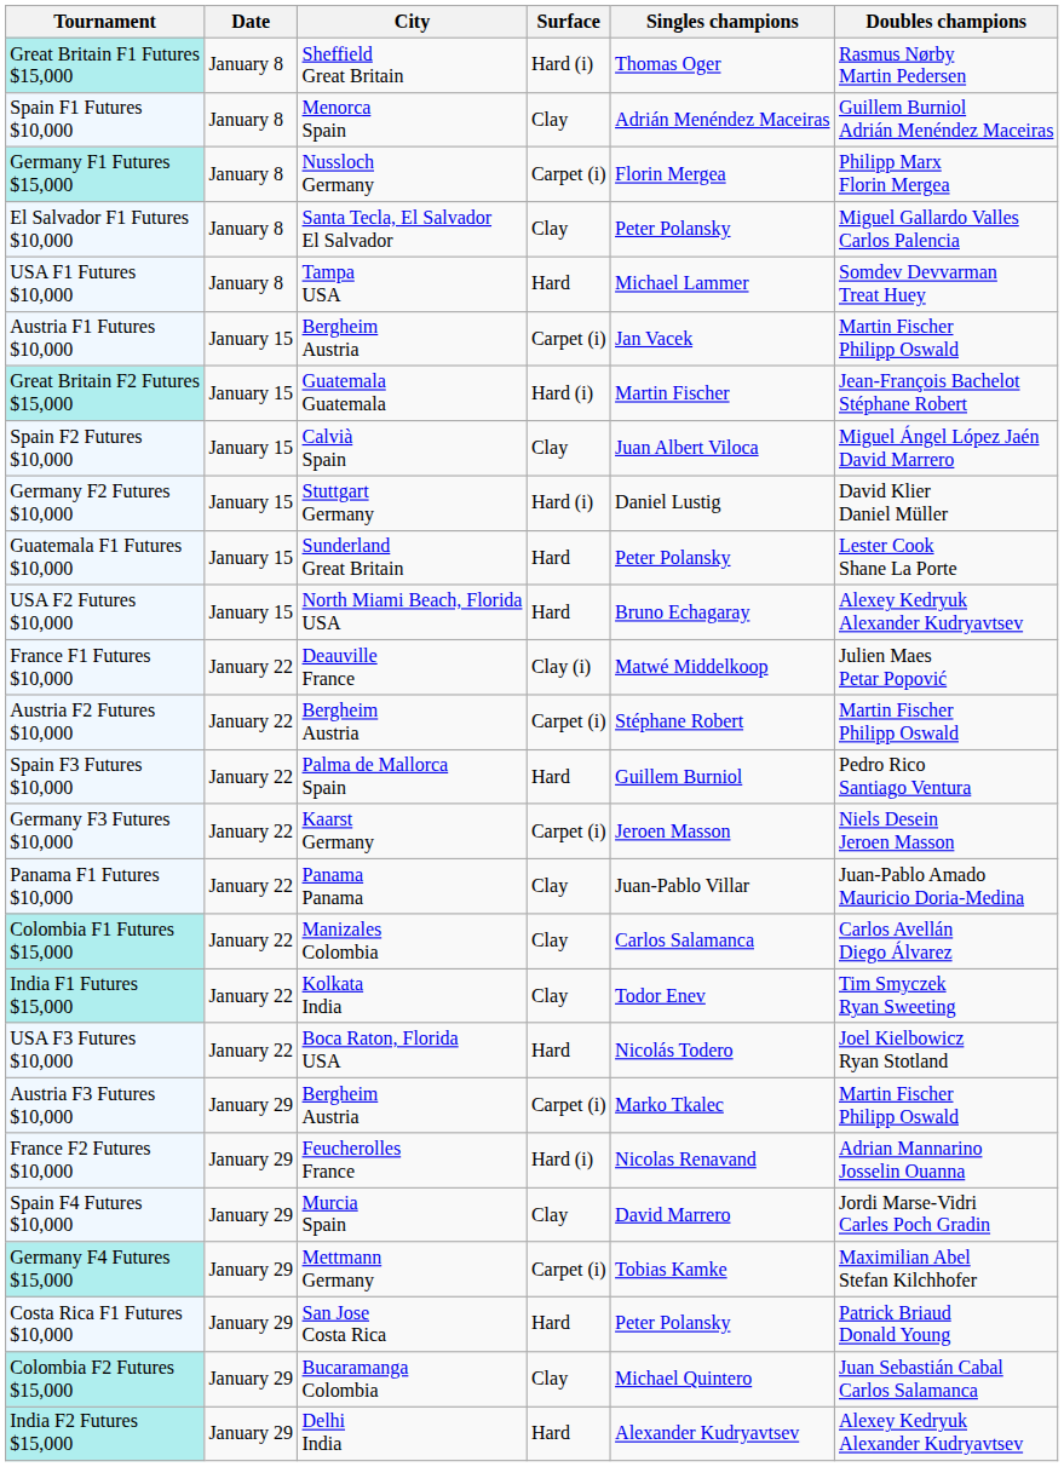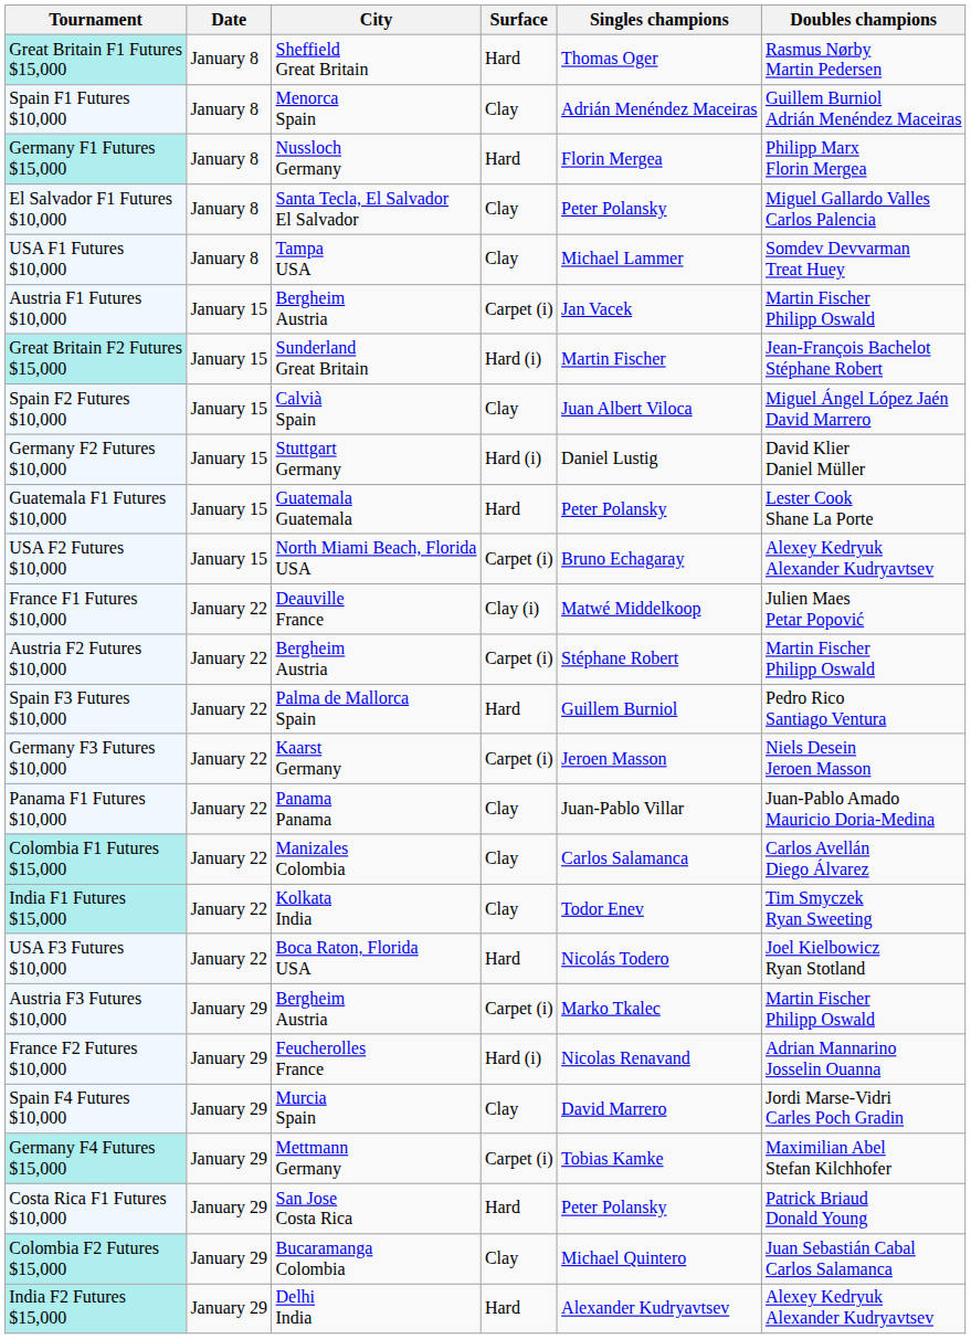 <table class="sortable wikitable" style="font-size:90%">
 <tr>
 <th>Tournament</th>
 <th>Date</th>
 <th>City</th>
 <th>Surface</th>
 <th>Singles champions</th>
 <th>Doubles champions</th>
 </tr>
 <tr>
 <td style="background:#afeeee;">Great Britain F1 Futures<br>$15,000</td>
 <td>January 8</td>
 <td><a href='#'>Sheffield</a><br>Great Britain</td>
-<td>Hard (i)</td>
+<td>Hard</td>
 <td> <a href='#'>Thomas Oger</a></td>
 <td> <a href='#'>Rasmus Nørby</a><br> <a href='#'>Martin Pedersen</a></td>
 </tr>
 <tr>
 <td style="background:#f0f8ff;">Spain F1 Futures<br>$10,000</td>
 <td>January 8</td>
 <td><a href='#'>Menorca</a><br>Spain</td>
 <td>Clay</td>
 <td> <a href='#'>Adrián Menéndez Maceiras</a></td>
 <td> <a href='#'>Guillem Burniol</a><br> <a href='#'>Adrián Menéndez Maceiras</a></td>
 </tr>
 <tr>
 <td style="background:#afeeee;">Germany F1 Futures<br>$15,000</td>
 <td>January 8</td>
 <td><a href='#'>Nussloch</a><br>Germany</td>
-<td>Carpet (i)</td>
+<td>Hard</td>
 <td> <a href='#'>Florin Mergea</a></td>
 <td> <a href='#'>Philipp Marx</a><br> <a href='#'>Florin Mergea</a></td>
 </tr>
 <tr>
 <td style="background:#f0f8ff;">El Salvador F1 Futures<br>$10,000</td>
 <td>January 8</td>
 <td><a href='#'>Santa Tecla, El Salvador</a><br>El Salvador</td>
 <td>Clay</td>
 <td> <a href='#'>Peter Polansky</a></td>
 <td> <a href='#'>Miguel Gallardo Valles</a><br> <a href='#'>Carlos Palencia</a></td>
 </tr>
 <tr>
 <td style="background:#f0f8ff;">USA F1 Futures<br>$10,000</td>
 <td>January 8</td>
 <td><a href='#'>Tampa</a><br>USA</td>
-<td>Hard</td>
+<td>Clay</td>
 <td> <a href='#'>Michael Lammer</a></td>
 <td> <a href='#'>Somdev Devvarman</a><br> <a href='#'>Treat Huey</a></td>
 </tr>
 <tr>
 <td style="background:#f0f8ff;">Austria F1 Futures<br>$10,000</td>
 <td>January 15</td>
 <td><a href='#'>Bergheim</a><br>Austria</td>
 <td>Carpet (i)</td>
 <td> <a href='#'>Jan Vacek</a></td>
 <td> <a href='#'>Martin Fischer</a><br> <a href='#'>Philipp Oswald</a></td>
 </tr>
 <tr>
 <td style="background:#afeeee;">Great Britain F2 Futures<br>$15,000</td>
 <td>January 15</td>
-<td><a href='#'>Guatemala</a><br>Guatemala</td>
+<td><a href='#'>Sunderland</a><br>Great Britain</td>
 <td>Hard (i)</td>
 <td> <a href='#'>Martin Fischer</a></td>
 <td> <a href='#'>Jean-François Bachelot</a><br> <a href='#'>Stéphane Robert</a></td>
 </tr>
 <tr>
 <td style="background:#f0f8ff;">Spain F2 Futures<br>$10,000</td>
 <td>January 15</td>
 <td><a href='#'>Calvià</a><br>Spain</td>
 <td>Clay</td>
 <td> <a href='#'>Juan Albert Viloca</a></td>
 <td> <a href='#'>Miguel Ángel López Jaén</a><br> <a href='#'>David Marrero</a></td>
 </tr>
 <tr>
 <td style="background:#f0f8ff;">Germany F2 Futures<br>$10,000</td>
 <td>January 15</td>
 <td><a href='#'>Stuttgart</a><br>Germany</td>
 <td>Hard (i)</td>
 <td> Daniel Lustig</td>
 <td> David Klier<br> Daniel Müller</td>
 </tr>
 <tr>
 <td style="background:#f0f8ff;">Guatemala F1 Futures<br>$10,000</td>
 <td>January 15</td>
-<td><a href='#'>Sunderland</a><br>Great Britain</td>
+<td><a href='#'>Guatemala</a><br>Guatemala</td>
 <td>Hard</td>
 <td> <a href='#'>Peter Polansky</a></td>
 <td> <a href='#'>Lester Cook</a><br> Shane La Porte</td>
 </tr>
 <tr>
 <td style="background:#f0f8ff;">USA F2 Futures<br>$10,000</td>
 <td>January 15</td>
 <td><a href='#'>North Miami Beach, Florida</a><br>USA</td>
-<td>Hard</td>
+<td>Carpet (i)</td>
 <td> <a href='#'>Bruno Echagaray</a></td>
 <td> <a href='#'>Alexey Kedryuk</a><br> <a href='#'>Alexander Kudryavtsev</a></td>
 </tr>
 <tr>
 <td style="background:#f0f8ff;">France F1 Futures<br>$10,000</td>
 <td>January 22</td>
 <td><a href='#'>Deauville</a><br>France</td>
 <td>Clay (i)</td>
 <td> <a href='#'>Matwé Middelkoop</a></td>
 <td> Julien Maes<br> <a href='#'>Petar Popović</a></td>
 </tr>
 <tr>
 <td style="background:#f0f8ff;">Austria F2 Futures<br>$10,000</td>
 <td>January 22</td>
 <td><a href='#'>Bergheim</a><br>Austria</td>
 <td>Carpet (i)</td>
 <td> <a href='#'>Stéphane Robert</a></td>
 <td> <a href='#'>Martin Fischer</a><br> <a href='#'>Philipp Oswald</a></td>
 </tr>
 <tr>
 <td style="background:#f0f8ff;">Spain F3 Futures<br>$10,000</td>
 <td>January 22</td>
 <td><a href='#'>Palma de Mallorca</a><br>Spain</td>
 <td>Hard</td>
 <td> <a href='#'>Guillem Burniol</a></td>
 <td> Pedro Rico<br> <a href='#'>Santiago Ventura</a></td>
 </tr>
 <tr>
 <td style="background:#f0f8ff;">Germany F3 Futures<br>$10,000</td>
 <td>January 22</td>
 <td><a href='#'>Kaarst</a><br>Germany</td>
 <td>Carpet (i)</td>
 <td> <a href='#'>Jeroen Masson</a></td>
 <td> <a href='#'>Niels Desein</a><br> <a href='#'>Jeroen Masson</a></td>
 </tr>
 <tr>
 <td style="background:#f0f8ff;">Panama F1 Futures<br>$10,000</td>
 <td>January 22</td>
 <td><a href='#'>Panama</a><br>Panama</td>
 <td>Clay</td>
 <td> Juan-Pablo Villar</td>
 <td> Juan-Pablo Amado<br> <a href='#'>Mauricio Doria-Medina</a></td>
 </tr>
 <tr>
 <td style="background:#afeeee;">Colombia F1 Futures<br>$15,000</td>
 <td>January 22</td>
 <td><a href='#'>Manizales</a><br>Colombia</td>
 <td>Clay</td>
 <td> <a href='#'>Carlos Salamanca</a></td>
 <td> <a href='#'>Carlos Avellán</a><br> <a href='#'>Diego Álvarez</a></td>
 </tr>
 <tr>
 <td style="background:#afeeee;">India F1 Futures<br>$15,000</td>
 <td>January 22</td>
 <td><a href='#'>Kolkata</a><br>India</td>
 <td>Clay</td>
 <td> <a href='#'>Todor Enev</a></td>
 <td> <a href='#'>Tim Smyczek</a><br> <a href='#'>Ryan Sweeting</a></td>
 </tr>
 <tr>
 <td style="background:#f0f8ff;">USA F3 Futures<br>$10,000</td>
 <td>January 22</td>
 <td><a href='#'>Boca Raton, Florida</a><br>USA</td>
 <td>Hard</td>
 <td> <a href='#'>Nicolás Todero</a></td>
 <td> <a href='#'>Joel Kielbowicz</a><br> Ryan Stotland</td>
 </tr>
 <tr>
 <td style="background:#f0f8ff;">Austria F3 Futures<br>$10,000</td>
 <td>January 29</td>
 <td><a href='#'>Bergheim</a><br>Austria</td>
 <td>Carpet (i)</td>
 <td> <a href='#'>Marko Tkalec</a></td>
 <td> <a href='#'>Martin Fischer</a><br> <a href='#'>Philipp Oswald</a></td>
 </tr>
 <tr>
 <td style="background:#f0f8ff;">France F2 Futures<br>$10,000</td>
 <td>January 29</td>
 <td><a href='#'>Feucherolles</a><br>France</td>
 <td>Hard (i)</td>
 <td> <a href='#'>Nicolas Renavand</a></td>
 <td> <a href='#'>Adrian Mannarino</a><br> <a href='#'>Josselin Ouanna</a></td>
 </tr>
 <tr>
 <td style="background:#f0f8ff;">Spain F4 Futures<br>$10,000</td>
 <td>January 29</td>
 <td><a href='#'>Murcia</a><br>Spain</td>
 <td>Clay</td>
 <td> <a href='#'>David Marrero</a></td>
 <td> Jordi Marse-Vidri<br> <a href='#'>Carles Poch Gradin</a></td>
 </tr>
 <tr>
 <td style="background:#afeeee;">Germany F4 Futures<br>$15,000</td>
 <td>January 29</td>
 <td><a href='#'>Mettmann</a><br>Germany</td>
 <td>Carpet (i)</td>
 <td> <a href='#'>Tobias Kamke</a></td>
 <td> <a href='#'>Maximilian Abel</a><br> Stefan Kilchhofer</td>
 </tr>
 <tr>
 <td style="background:#f0f8ff;">Costa Rica F1 Futures<br>$10,000</td>
 <td>January 29</td>
 <td><a href='#'>San Jose</a><br>Costa Rica</td>
 <td>Hard</td>
 <td> <a href='#'>Peter Polansky</a></td>
 <td> <a href='#'>Patrick Briaud</a><br> <a href='#'>Donald Young</a></td>
 </tr>
 <tr>
 <td style="background:#afeeee;">Colombia F2 Futures<br>$15,000</td>
 <td>January 29</td>
 <td><a href='#'>Bucaramanga</a><br>Colombia</td>
 <td>Clay</td>
 <td> <a href='#'>Michael Quintero</a></td>
 <td> <a href='#'>Juan Sebastián Cabal</a><br> <a href='#'>Carlos Salamanca</a></td>
 </tr>
 <tr>
 <td style="background:#afeeee;">India F2 Futures<br>$15,000</td>
 <td>January 29</td>
 <td><a href='#'>Delhi</a><br>India</td>
 <td>Hard</td>
 <td> <a href='#'>Alexander Kudryavtsev</a></td>
 <td> <a href='#'>Alexey Kedryuk</a><br> <a href='#'>Alexander Kudryavtsev</a></td>
 </tr>
 </table>
